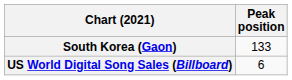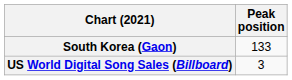 <table class="wikitable sortable plainrowheaders" style="text-align:center">
 <tr>
 <th scope="col">Chart (2021)</th>
 <th scope="col">Peak<br>position</th>
 </tr>
 <tr>
 <th scope="row">South Korea (<a href='#'>Gaon</a>)</th>
 <td>133</td>
 </tr>
 <tr>
 <th scope="row">US <a href='#'>World Digital Song Sales</a> (<em><a href='#'>Billboard</a></em>)</th>
-<td>6</td>
+<td>3</td>
 </tr>
 </table>
